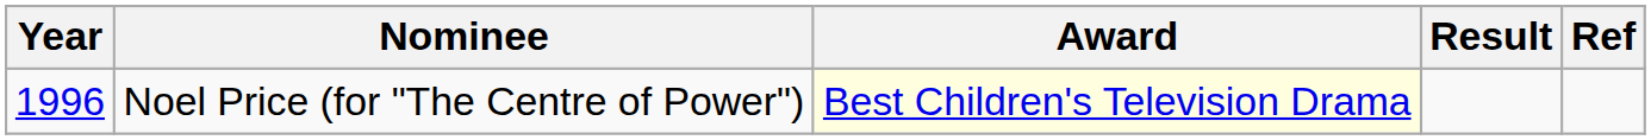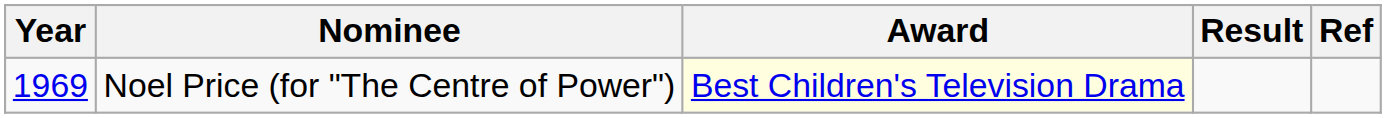 <table class="wikitable">
 <tr>
 <th>Year</th>
 <th>Nominee</th>
 <th>Award</th>
 <th>Result</th>
 <th>Ref</th>
 </tr>
 <tr>
-<td><a href='#'>1996</a></td>
+<td><a href='#'>1969</a></td>
 <td>Noel Price (for "The Centre of Power")</td>
 <td style="background: lightyellow;"><a href='#'>Best Children's Television Drama</a></td>
 <td></td>
 <td></td>
 </tr>
 </table>
